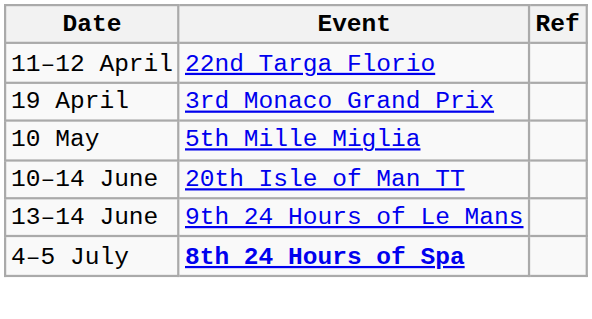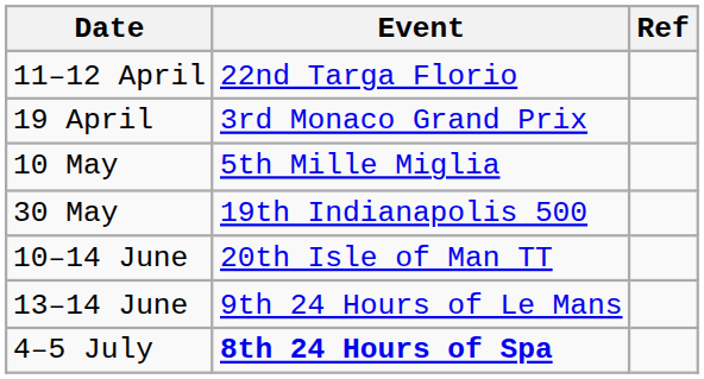 <table class="wikitable" style="font-size: 85%">
 <tr>
 <th>Date</th>
 <th>Event</th>
 <th>Ref</th>
 </tr>
 <tr>
 <td>11–12 April</td>
 <td><a href='#'>22nd Targa Florio</a></td>
 <td></td>
 </tr>
 <tr>
 <td>19 April</td>
 <td><a href='#'>3rd Monaco Grand Prix</a></td>
 <td></td>
 </tr>
 <tr>
 <td>10 May</td>
 <td><a href='#'>5th Mille Miglia</a></td>
 <td></td>
 </tr>
 <tr>
+<td>30 May</td>
+<td><a href='#'>19th Indianapolis 500</a></td>
+<td></td>
+</tr>
+<tr>
 <td>10–14 June</td>
 <td><a href='#'>20th Isle of Man TT</a></td>
 <td></td>
 </tr>
 <tr>
 <td>13–14 June</td>
 <td><a href='#'>9th 24 Hours of Le Mans</a></td>
 <td></td>
 </tr>
 <tr>
 <td>4–5 July</td>
 <td><strong><a href='#'>8th 24 Hours of Spa</a></strong></td>
 <td></td>
 </tr>
 </table>
